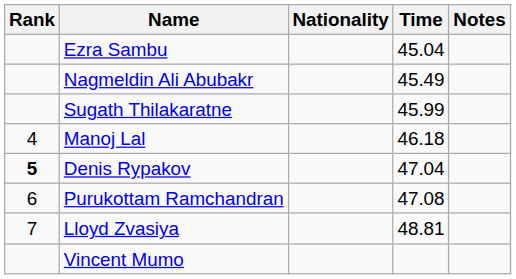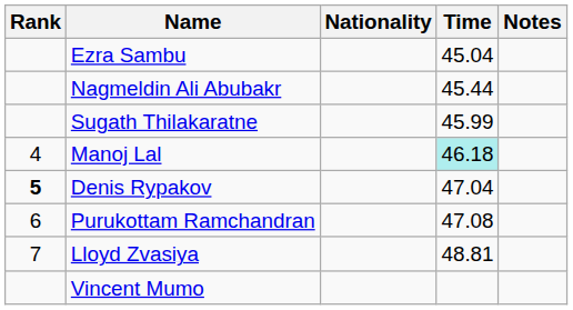 <table class="wikitable sortable" style="text-align:center;font-size:95%">
 <tr>
 <th>Rank</th>
 <th>Name</th>
 <th>Nationality</th>
 <th>Time</th>
 <th>Notes</th>
 </tr>
 <tr>
 <td></td>
 <td align=left><a href='#'>Ezra Sambu</a></td>
 <td align=left></td>
 <td>45.04</td>
 <td></td>
 </tr>
 <tr>
 <td></td>
 <td align=left><a href='#'>Nagmeldin Ali Abubakr</a></td>
 <td align=left></td>
-<td>45.49</td>
+<td>45.44</td>
 <td></td>
 </tr>
 <tr>
 <td></td>
 <td align=left><a href='#'>Sugath Thilakaratne</a></td>
 <td align=left></td>
 <td>45.99</td>
 <td></td>
 </tr>
 <tr>
 <td>4</td>
 <td align=left><a href='#'>Manoj Lal</a></td>
 <td align=left></td>
-<td>46.18</td>
+<td style="background: paleturquoise;">46.18</td>
 <td></td>
 </tr>
 <tr>
 <td><strong>5</strong></td>
 <td align=left><a href='#'>Denis Rypakov</a></td>
 <td align=left></td>
 <td>47.04</td>
 <td></td>
 </tr>
 <tr>
 <td>6</td>
 <td align=left><a href='#'>Purukottam Ramchandran</a></td>
 <td align=left></td>
 <td>47.08</td>
 <td></td>
 </tr>
 <tr>
 <td>7</td>
 <td align=left><a href='#'>Lloyd Zvasiya</a></td>
 <td align=left></td>
 <td>48.81</td>
 <td></td>
 </tr>
 <tr>
 <td></td>
 <td align=left><a href='#'>Vincent Mumo</a></td>
 <td align=left></td>
 <td></td>
 <td></td>
 </tr>
 </table>
